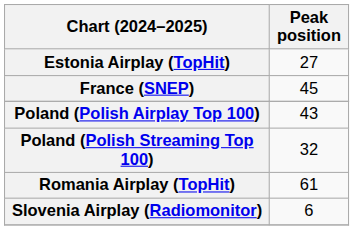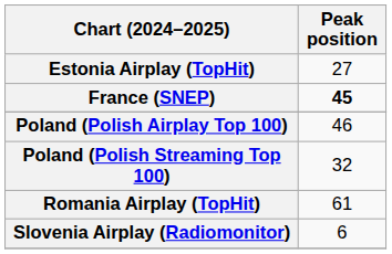 <table class="wikitable sortable plainrowheaders" style="text-align:center">
 <tr>
 <th width=250>Chart (2024–2025)</th>
 <th width=69>Peak<br>position</th>
 </tr>
 <tr>
 <th scope="row">Estonia Airplay (<a href='#'>TopHit</a>)</th>
 <td>27</td>
 </tr>
 <tr>
 <th scope="row">France (<a href='#'>SNEP</a>)</th>
-<td>45</td>
+<td><strong>45</strong></td>
 </tr>
 <tr>
 </tr>
 <tr>
 <th scope="row">Poland (<a href='#'>Polish Airplay Top 100</a>)</th>
-<td>43</td>
+<td>46</td>
 </tr>
 <tr>
 <th scope="row">Poland (<a href='#'>Polish Streaming Top 100</a>)</th>
 <td>32</td>
 </tr>
 <tr>
 <th scope="row">Romania Airplay (<a href='#'>TopHit</a>)</th>
 <td>61</td>
 </tr>
 <tr>
 <th scope="row">Slovenia Airplay (<a href='#'>Radiomonitor</a>)</th>
 <td>6</td>
 </tr>
 <tr>
 </tr>
 </table>
